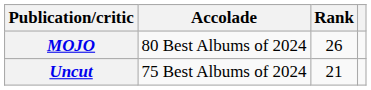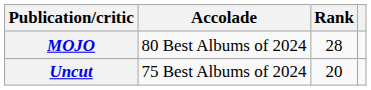 <table class="wikitable sortable plainrowheaders">
 <tr>
 <th scope="col">Publication/critic</th>
 <th scope="col">Accolade</th>
 <th scope="col">Rank</th>
 <th scope="col" class="unsortable"></th>
 </tr>
 <tr>
 <th scope="row"><em><a href='#'>MOJO</a></em></th>
 <td>80 Best Albums of 2024</td>
-<td style="text-align: center;">26</td>
+<td style="text-align: center;">28</td>
 <td style="text-align: center;"></td>
 </tr>
 <tr>
 <th scope="row"><em><a href='#'>Uncut</a></em></th>
 <td>75 Best Albums of 2024</td>
-<td style="text-align: center;">21</td>
+<td style="text-align: center;">20</td>
 <td style="text-align: center;"></td>
 </tr>
 </table>
